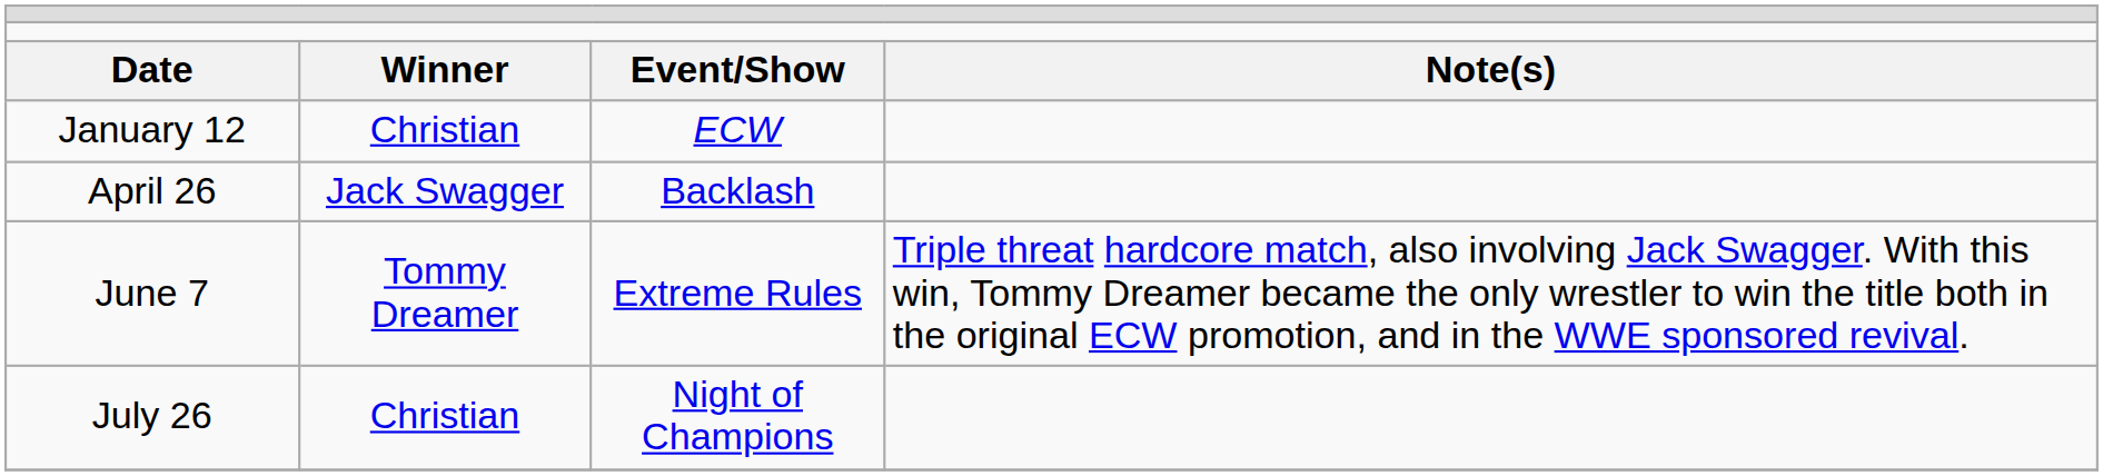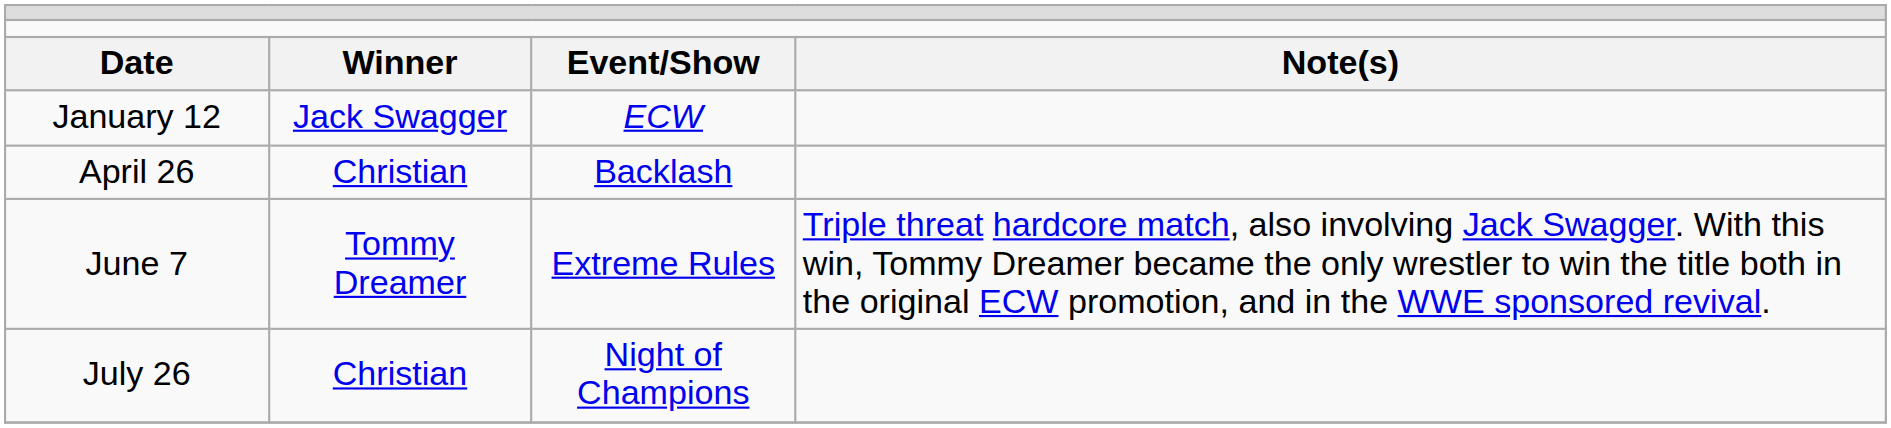 <table class="wikitable" style="text-align:center; width:100%;">
 <tr style="background:#ddd;">
 <td colspan="5"></td>
 </tr>
 <tr>
 <td colspan="5"><strong></strong></td>
 </tr>
 <tr>
 <th width=14%>Date</th>
 <th width=14%>Winner</th>
 <th width=14%>Event/Show</th>
 <th width=58%>Note(s)</th>
 </tr>
 <tr>
 <td>January 12<br></td>
-<td><a href='#'>Christian</a></td>
+<td><a href='#'>Jack Swagger</a></td>
 <td><em><a href='#'>ECW</a></em></td>
 <td></td>
 </tr>
 <tr>
 <td>April 26</td>
-<td><a href='#'>Jack Swagger</a></td>
+<td><a href='#'>Christian</a></td>
 <td><a href='#'>Backlash</a></td>
 <td></td>
 </tr>
 <tr>
 <td>June 7</td>
 <td><a href='#'>Tommy Dreamer</a></td>
 <td><a href='#'>Extreme Rules</a></td>
 <td align=left><a href='#'>Triple threat</a> <a href='#'>hardcore match</a>, also involving <a href='#'>Jack Swagger</a>. With this win, Tommy Dreamer became the only wrestler to win the title both in the original <a href='#'>ECW</a> promotion, and in the <a href='#'>WWE sponsored revival</a>.</td>
 </tr>
 <tr>
 <td>July 26</td>
 <td><a href='#'>Christian</a></td>
 <td><a href='#'>Night of Champions</a></td>
 <td></td>
 </tr>
 <tr>
 </tr>
 </table>
